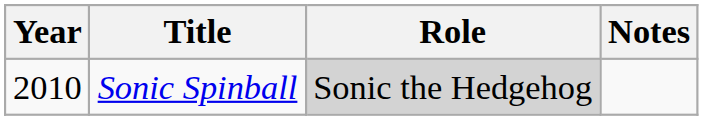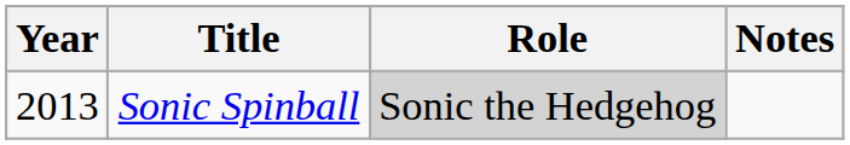 <table class="wikitable sortable">
 <tr>
 <th>Year</th>
 <th>Title</th>
 <th>Role</th>
 <th class="unsortable">Notes</th>
 </tr>
 <tr>
-<td>2010</td>
+<td>2013</td>
 <td><em><a href='#'>Sonic Spinball</a></em></td>
 <td style="background: lightgrey;">Sonic the Hedgehog</td>
 <td></td>
 </tr>
 </table>
